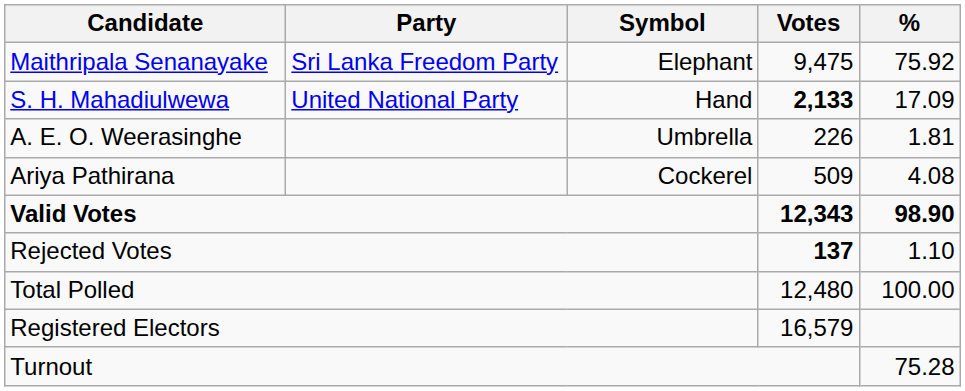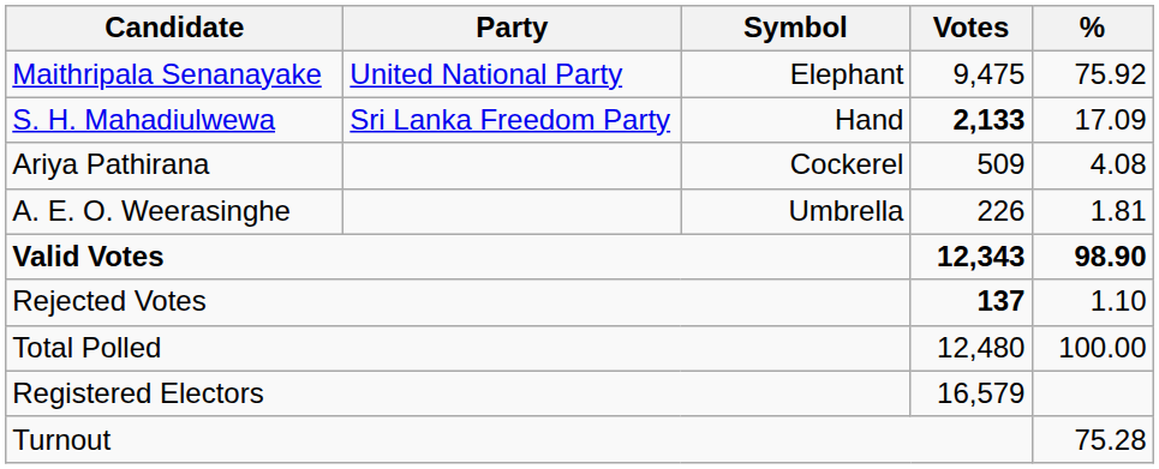 <table class="wikitable" border="1" style="text-align:right;">
 <tr>
 <th align=left width="180">Candidate</th>
 <th align=left width="180">Party</th>
 <th align=left width="120">Symbol</th>
 <th align=left width="60">Votes</th>
 <th align=left width="60">%</th>
 </tr>
 <tr>
 <td align=left><a href='#'>Maithripala Senanayake</a></td>
-<td align=left><a href='#'>Sri Lanka Freedom Party</a></td>
+<td align=left><a href='#'>United National Party</a></td>
 <td>Elephant</td>
 <td>9,475</td>
 <td>75.92</td>
 </tr>
 <tr>
 <td align=left><a href='#'>S. H. Mahadiulwewa</a></td>
-<td align=left><a href='#'>United National Party</a></td>
+<td align=left><a href='#'>Sri Lanka Freedom Party</a></td>
 <td>Hand</td>
 <td><strong>2,133</strong></td>
 <td>17.09</td>
+</tr>
+<tr>
+<td align=left>Ariya Pathirana</td>
+<td align=left></td>
+<td>Cockerel</td>
+<td>509</td>
+<td>4.08</td>
 </tr>
 <tr>
 <td align=left>A. E. O. Weerasinghe</td>
 <td align=left></td>
 <td>Umbrella</td>
 <td>226</td>
 <td>1.81</td>
-</tr>
-<tr>
-<td align=left>Ariya Pathirana</td>
-<td align=left></td>
-<td>Cockerel</td>
-<td>509</td>
-<td>4.08</td>
 </tr>
 <tr>
 <td align=left colspan=3><strong>Valid Votes</strong></td>
 <td><strong>12,343</strong></td>
 <td><strong>98.90</strong></td>
 </tr>
 <tr>
 <td align=left colspan=3>Rejected Votes</td>
 <td><strong>137</strong></td>
 <td>1.10</td>
 </tr>
 <tr>
 <td align=left colspan=3>Total Polled</td>
 <td>12,480</td>
 <td>100.00</td>
 </tr>
 <tr>
 <td align=left colspan=3>Registered Electors</td>
 <td>16,579</td>
 <td></td>
 </tr>
 <tr>
 <td align=left colspan=4>Turnout</td>
 <td>75.28</td>
 </tr>
 </table>
